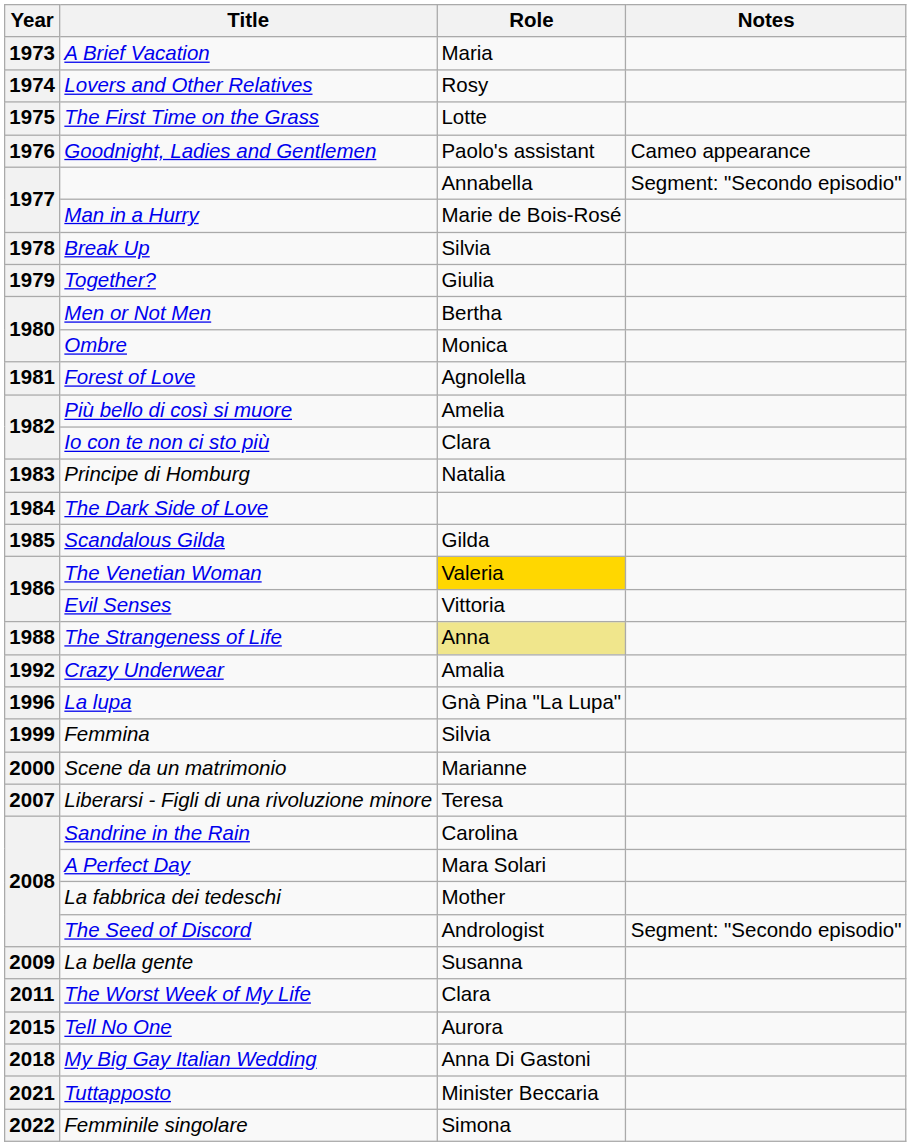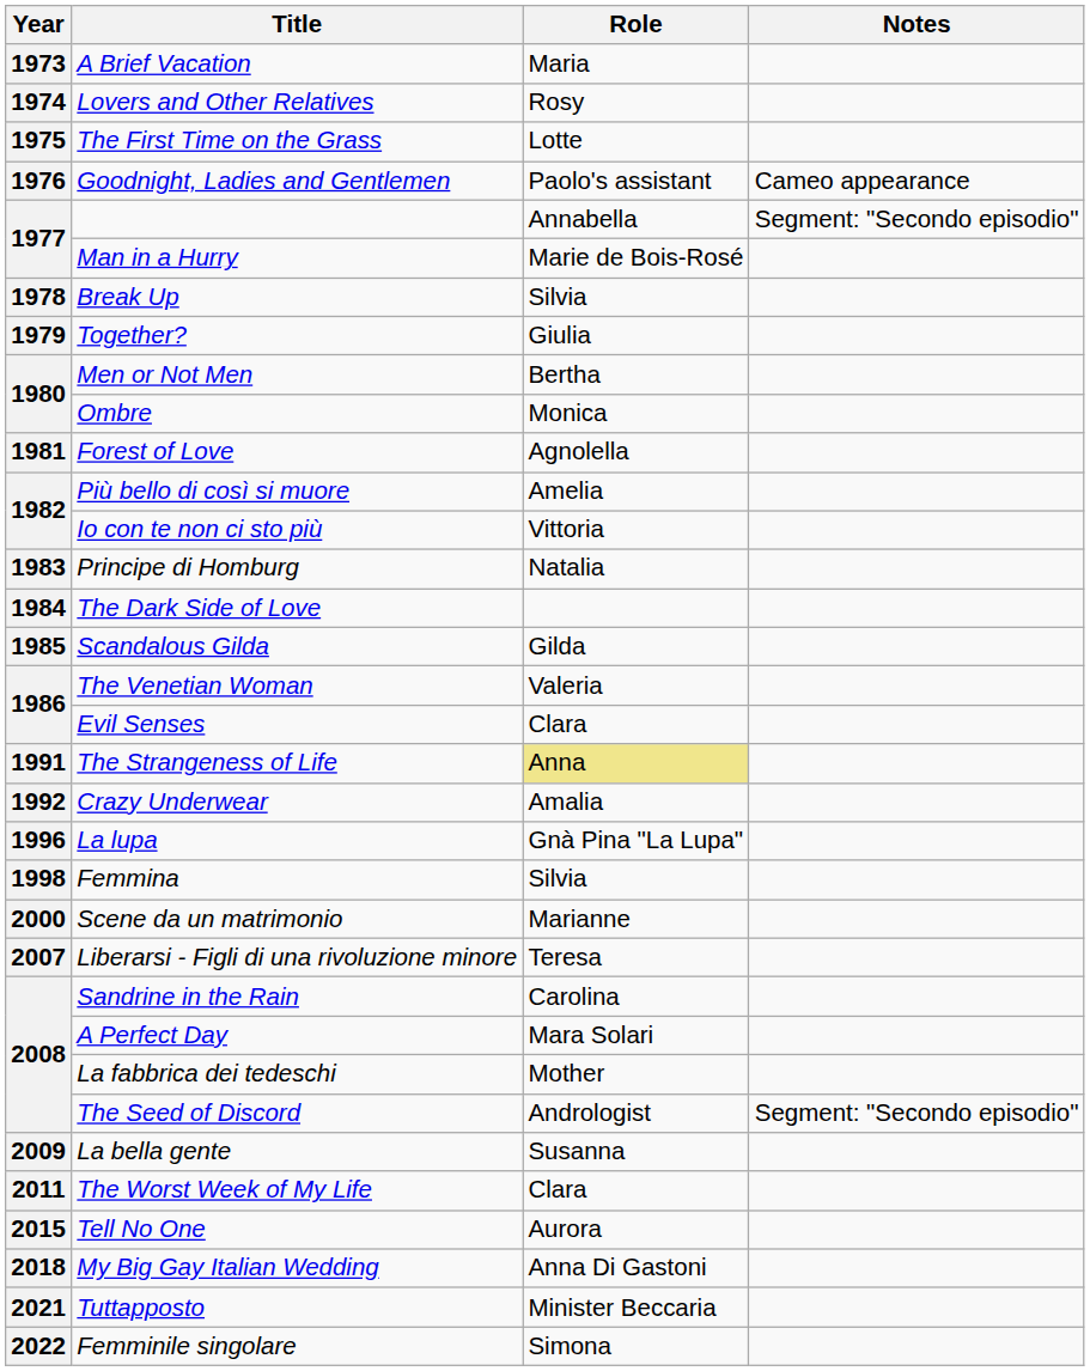 <table class="wikitable plainrowheaders sortable" style="margin-right: 0;">
 <tr>
 <th scope="col">Year</th>
 <th scope="col">Title</th>
 <th scope="col">Role</th>
 <th scope="col" class="unsortable">Notes</th>
 </tr>
 <tr>
 <th scope="row">1973</th>
 <td><em><a href='#'>A Brief Vacation</a></em></td>
 <td>Maria</td>
 <td></td>
 </tr>
 <tr>
 <th scope="row">1974</th>
 <td><em><a href='#'>Lovers and Other Relatives</a></em></td>
 <td>Rosy</td>
 <td></td>
 </tr>
 <tr>
 <th scope="row">1975</th>
 <td><em><a href='#'>The First Time on the Grass</a></em></td>
 <td>Lotte</td>
 <td></td>
 </tr>
 <tr>
 <th scope="row">1976</th>
 <td><em><a href='#'>Goodnight, Ladies and Gentlemen</a></em></td>
 <td>Paolo's assistant</td>
 <td>Cameo appearance</td>
 </tr>
 <tr>
 <th scope="row" rowspan="2">1977</th>
 <td></td>
 <td>Annabella</td>
 <td>Segment: "Secondo episodio"</td>
 </tr>
 <tr>
 <td><em><a href='#'>Man in a Hurry</a></em></td>
 <td>Marie de Bois-Rosé</td>
 <td></td>
 </tr>
 <tr>
 <th scope="row">1978</th>
 <td><em><a href='#'>Break Up</a></em></td>
 <td>Silvia</td>
 <td></td>
 </tr>
 <tr>
 <th scope="row">1979</th>
 <td><em><a href='#'>Together?</a></em></td>
 <td>Giulia</td>
 <td></td>
 </tr>
 <tr>
 <th scope="row" rowspan="2">1980</th>
 <td><em><a href='#'>Men or Not Men</a></em></td>
 <td>Bertha</td>
 <td></td>
 </tr>
 <tr>
 <td><em><a href='#'>Ombre</a></em></td>
 <td>Monica</td>
 <td></td>
 </tr>
 <tr>
 <th scope="row">1981</th>
 <td><em><a href='#'>Forest of Love</a></em></td>
 <td>Agnolella</td>
 <td></td>
 </tr>
 <tr>
 <th scope="row" rowspan="2">1982</th>
 <td><em><a href='#'>Più bello di così si muore</a></em></td>
 <td>Amelia</td>
 <td></td>
 </tr>
 <tr>
 <td><em><a href='#'>Io con te non ci sto più</a></em></td>
-<td>Clara</td>
+<td>Vittoria</td>
 <td></td>
 </tr>
 <tr>
 <th scope="row">1983</th>
 <td><em>Principe di Homburg</em></td>
 <td>Natalia</td>
 <td></td>
 </tr>
 <tr>
 <th scope="row">1984</th>
 <td><em><a href='#'>The Dark Side of Love</a></em></td>
 <td></td>
 <td></td>
 </tr>
 <tr>
 <th scope="row">1985</th>
 <td><em><a href='#'>Scandalous Gilda</a></em></td>
 <td>Gilda</td>
 <td></td>
 </tr>
 <tr>
 <th scope="row" rowspan="2">1986</th>
 <td><em><a href='#'>The Venetian Woman</a></em></td>
-<td style="background: gold;">Valeria</td>
+<td>Valeria</td>
 <td></td>
 </tr>
 <tr>
 <td><em><a href='#'>Evil Senses</a></em></td>
-<td>Vittoria</td>
+<td>Clara</td>
 <td></td>
 </tr>
 <tr>
-<th scope="row">1988</th>
+<th scope="row">1991</th>
 <td><em><a href='#'>The Strangeness of Life</a></em></td>
 <td style="background: khaki;">Anna</td>
 <td></td>
 </tr>
 <tr>
 <th scope="row">1992</th>
 <td><em><a href='#'>Crazy Underwear</a></em></td>
 <td>Amalia</td>
 <td></td>
 </tr>
 <tr>
 <th scope="row">1996</th>
 <td><em><a href='#'>La lupa</a></em></td>
 <td>Gnà Pina "La Lupa"</td>
 <td></td>
 </tr>
 <tr>
-<th scope="row">1999</th>
+<th scope="row">1998</th>
 <td><em>Femmina</em></td>
 <td>Silvia</td>
 <td></td>
 </tr>
 <tr>
 <th scope="row">2000</th>
 <td><em>Scene da un matrimonio</em></td>
 <td>Marianne</td>
 <td></td>
 </tr>
 <tr>
 <th scope="row">2007</th>
 <td><em>Liberarsi - Figli di una rivoluzione minore</em></td>
 <td>Teresa</td>
 <td></td>
 </tr>
 <tr>
 <th scope="row" rowspan="4">2008</th>
 <td><em><a href='#'>Sandrine in the Rain</a></em></td>
 <td>Carolina</td>
 <td></td>
 </tr>
 <tr>
 <td><em><a href='#'>A Perfect Day</a></em></td>
 <td>Mara Solari</td>
 <td></td>
 </tr>
 <tr>
 <td><em>La fabbrica dei tedeschi</em></td>
 <td>Mother</td>
 <td></td>
 </tr>
 <tr>
 <td><em><a href='#'>The Seed of Discord</a></em></td>
 <td>Andrologist</td>
 <td>Segment: "Secondo episodio"</td>
 </tr>
 <tr>
 <th scope="row">2009</th>
 <td><em>La bella gente</em></td>
 <td>Susanna</td>
 <td></td>
 </tr>
 <tr>
 <th scope="row">2011</th>
 <td><em><a href='#'>The Worst Week of My Life</a></em></td>
 <td>Clara</td>
 <td></td>
 </tr>
 <tr>
 <th scope="row">2015</th>
 <td><em><a href='#'>Tell No One</a></em></td>
 <td>Aurora</td>
 <td></td>
 </tr>
 <tr>
 <th scope="row">2018</th>
 <td><em><a href='#'>My Big Gay Italian Wedding</a></em></td>
 <td>Anna Di Gastoni</td>
 <td></td>
 </tr>
 <tr>
 <th scope="row">2021</th>
 <td><em><a href='#'>Tuttapposto</a></em></td>
 <td>Minister Beccaria</td>
 <td></td>
 </tr>
 <tr>
 <th scope="row">2022</th>
 <td><em>Femminile singolare</em></td>
 <td>Simona</td>
 <td></td>
 </tr>
 </table>
